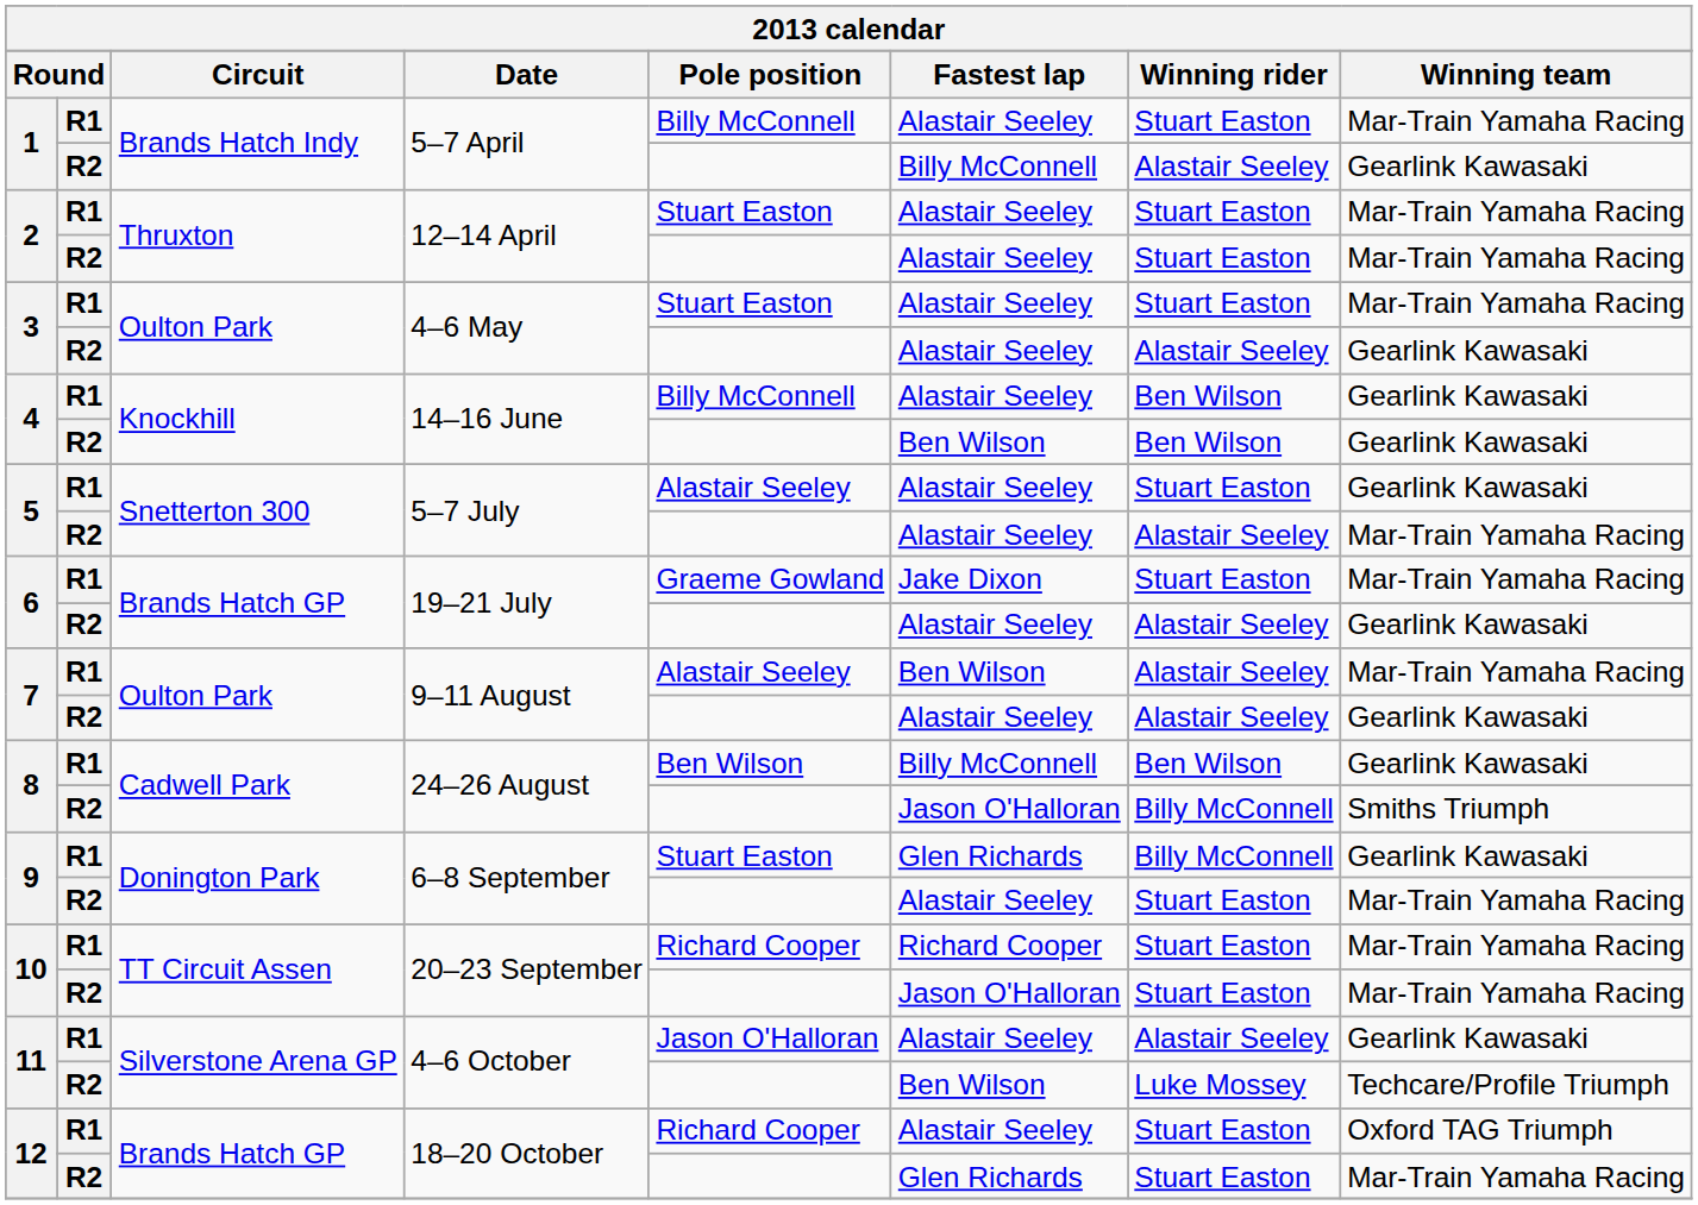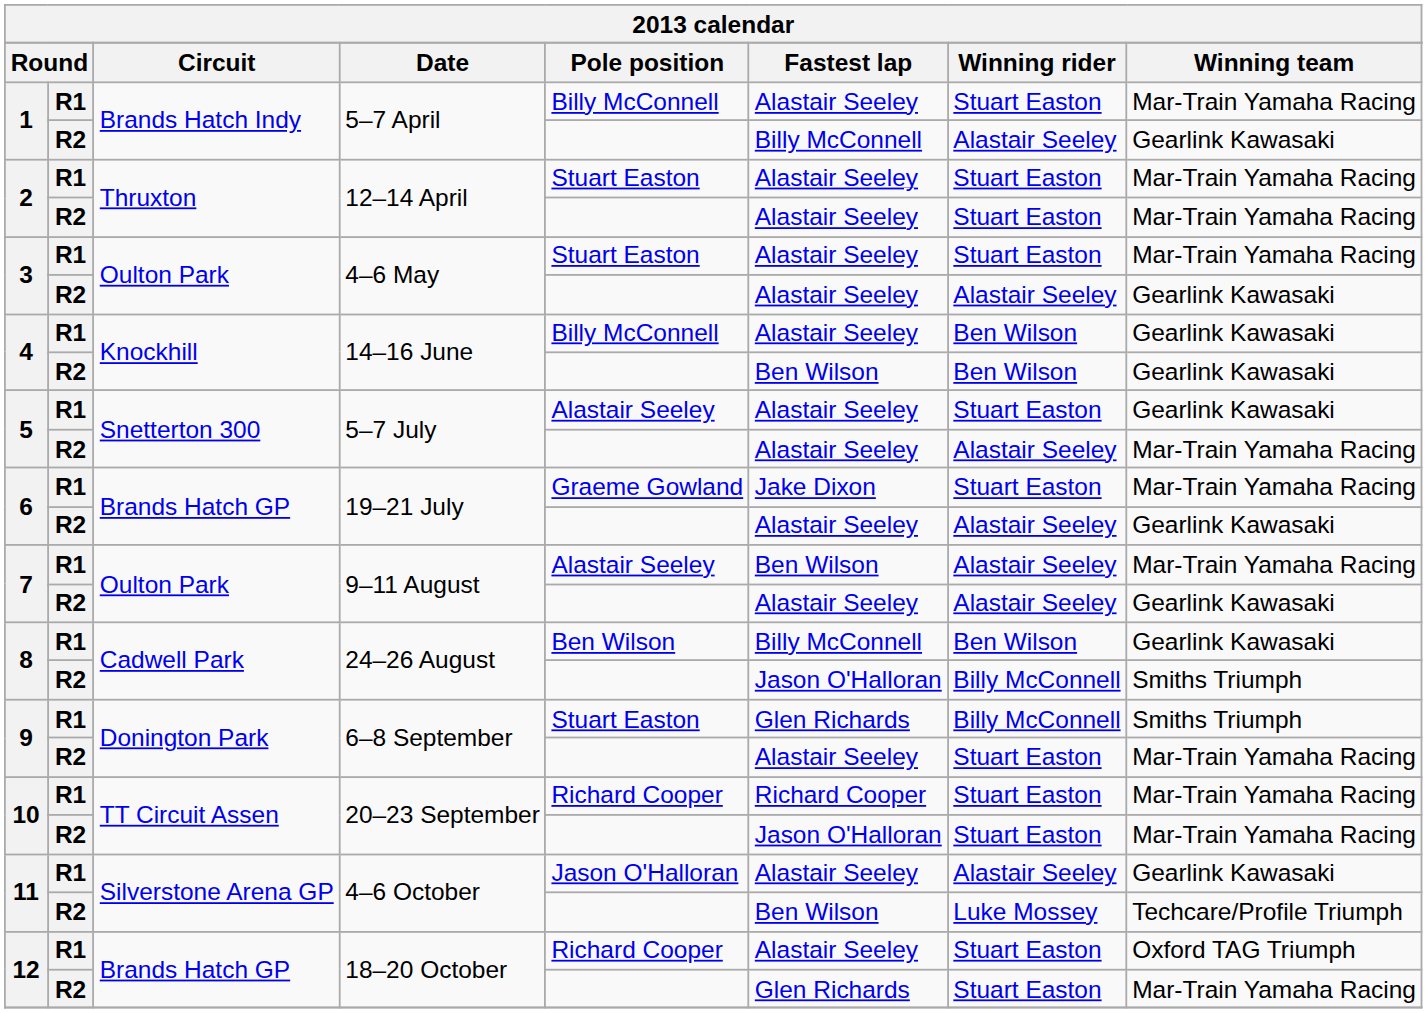 <table class="wikitable" style="font-size: 85%">
 <tr>
 <th colspan=8>2013 calendar</th>
 </tr>
 <tr>
 </tr>
 <tr>
 <th colspan=2>Round</th>
 <th>Circuit</th>
 <th>Date</th>
 <th>Pole position</th>
 <th>Fastest lap</th>
 <th>Winning rider</th>
 <th>Winning team</th>
 </tr>
 <tr>
 <th rowspan=2>1</th>
 <th>R1</th>
 <td rowspan=2> <a href='#'>Brands Hatch Indy</a></td>
 <td rowspan=2>5–7 April</td>
 <td> <a href='#'>Billy McConnell</a></td>
 <td> <a href='#'>Alastair Seeley</a></td>
 <td> <a href='#'>Stuart Easton</a></td>
 <td>Mar-Train Yamaha Racing</td>
 </tr>
 <tr>
 <th>R2</th>
 <td></td>
 <td> <a href='#'>Billy McConnell</a></td>
 <td> <a href='#'>Alastair Seeley</a></td>
 <td>Gearlink Kawasaki</td>
 </tr>
 <tr>
 <th rowspan=2>2</th>
 <th>R1</th>
 <td rowspan=2> <a href='#'>Thruxton</a></td>
 <td rowspan=2>12–14 April</td>
 <td> <a href='#'>Stuart Easton</a></td>
 <td> <a href='#'>Alastair Seeley</a></td>
 <td> <a href='#'>Stuart Easton</a></td>
 <td>Mar-Train Yamaha Racing</td>
 </tr>
 <tr>
 <th>R2</th>
 <td></td>
 <td> <a href='#'>Alastair Seeley</a></td>
 <td> <a href='#'>Stuart Easton</a></td>
 <td>Mar-Train Yamaha Racing</td>
 </tr>
 <tr>
 <th rowspan=2>3</th>
 <th>R1</th>
 <td rowspan=2> <a href='#'>Oulton Park</a></td>
 <td rowspan=2>4–6 May</td>
 <td> <a href='#'>Stuart Easton</a></td>
 <td> <a href='#'>Alastair Seeley</a></td>
 <td> <a href='#'>Stuart Easton</a></td>
 <td>Mar-Train Yamaha Racing</td>
 </tr>
 <tr>
 <th>R2</th>
 <td></td>
 <td> <a href='#'>Alastair Seeley</a></td>
 <td> <a href='#'>Alastair Seeley</a></td>
 <td>Gearlink Kawasaki</td>
 </tr>
 <tr>
 <th rowspan=2>4</th>
 <th>R1</th>
 <td rowspan=2> <a href='#'>Knockhill</a></td>
 <td rowspan=2>14–16 June</td>
 <td> <a href='#'>Billy McConnell</a></td>
 <td> <a href='#'>Alastair Seeley</a></td>
 <td> <a href='#'>Ben Wilson</a></td>
 <td>Gearlink Kawasaki</td>
 </tr>
 <tr>
 <th>R2</th>
 <td></td>
 <td> <a href='#'>Ben Wilson</a></td>
 <td> <a href='#'>Ben Wilson</a></td>
 <td>Gearlink Kawasaki</td>
 </tr>
 <tr>
 <th rowspan=2>5</th>
 <th>R1</th>
 <td rowspan=2> <a href='#'>Snetterton 300</a></td>
 <td rowspan=2>5–7 July</td>
 <td> <a href='#'>Alastair Seeley</a></td>
 <td> <a href='#'>Alastair Seeley</a></td>
 <td> <a href='#'>Stuart Easton</a></td>
 <td>Gearlink Kawasaki</td>
 </tr>
 <tr>
 <th>R2</th>
 <td></td>
 <td> <a href='#'>Alastair Seeley</a></td>
 <td> <a href='#'>Alastair Seeley</a></td>
 <td>Mar-Train Yamaha Racing</td>
 </tr>
 <tr>
 <th rowspan=2>6</th>
 <th>R1</th>
 <td rowspan=2> <a href='#'>Brands Hatch GP</a></td>
 <td rowspan=2>19–21 July</td>
 <td> <a href='#'>Graeme Gowland</a></td>
 <td> <a href='#'>Jake Dixon</a></td>
 <td> <a href='#'>Stuart Easton</a></td>
 <td>Mar-Train Yamaha Racing</td>
 </tr>
 <tr>
 <th>R2</th>
 <td></td>
 <td> <a href='#'>Alastair Seeley</a></td>
 <td> <a href='#'>Alastair Seeley</a></td>
 <td>Gearlink Kawasaki</td>
 </tr>
 <tr>
 <th rowspan=2>7</th>
 <th>R1</th>
 <td rowspan=2> <a href='#'>Oulton Park</a></td>
 <td rowspan=2>9–11 August</td>
 <td> <a href='#'>Alastair Seeley</a></td>
 <td> <a href='#'>Ben Wilson</a></td>
 <td> <a href='#'>Alastair Seeley</a></td>
 <td>Mar-Train Yamaha Racing</td>
 </tr>
 <tr>
 <th>R2</th>
 <td></td>
 <td> <a href='#'>Alastair Seeley</a></td>
 <td> <a href='#'>Alastair Seeley</a></td>
 <td>Gearlink Kawasaki</td>
 </tr>
 <tr>
 <th rowspan=2>8</th>
 <th>R1</th>
 <td rowspan=2> <a href='#'>Cadwell Park</a></td>
 <td rowspan=2>24–26 August</td>
 <td> <a href='#'>Ben Wilson</a></td>
 <td> <a href='#'>Billy McConnell</a></td>
 <td> <a href='#'>Ben Wilson</a></td>
 <td>Gearlink Kawasaki</td>
 </tr>
 <tr>
 <th>R2</th>
 <td></td>
 <td> <a href='#'>Jason O'Halloran</a></td>
 <td> <a href='#'>Billy McConnell</a></td>
 <td>Smiths Triumph</td>
 </tr>
 <tr>
 <th rowspan=2>9</th>
 <th>R1</th>
 <td rowspan=2> <a href='#'>Donington Park</a></td>
 <td rowspan=2>6–8 September</td>
 <td> <a href='#'>Stuart Easton</a></td>
 <td> <a href='#'>Glen Richards</a></td>
 <td> <a href='#'>Billy McConnell</a></td>
-<td>Gearlink Kawasaki</td>
+<td>Smiths Triumph</td>
 </tr>
 <tr>
 <th>R2</th>
 <td></td>
 <td> <a href='#'>Alastair Seeley</a></td>
 <td> <a href='#'>Stuart Easton</a></td>
 <td>Mar-Train Yamaha Racing</td>
 </tr>
 <tr>
 <th rowspan=2>10</th>
 <th>R1</th>
 <td rowspan=2> <a href='#'>TT Circuit Assen</a></td>
 <td rowspan=2>20–23 September</td>
 <td> <a href='#'>Richard Cooper</a></td>
 <td> <a href='#'>Richard Cooper</a></td>
 <td> <a href='#'>Stuart Easton</a></td>
 <td>Mar-Train Yamaha Racing</td>
 </tr>
 <tr>
 <th>R2</th>
 <td></td>
 <td> <a href='#'>Jason O'Halloran</a></td>
 <td> <a href='#'>Stuart Easton</a></td>
 <td>Mar-Train Yamaha Racing</td>
 </tr>
 <tr>
 <th rowspan=2>11</th>
 <th>R1</th>
 <td rowspan=2> <a href='#'>Silverstone Arena GP</a></td>
 <td rowspan=2>4–6 October</td>
 <td> <a href='#'>Jason O'Halloran</a></td>
 <td> <a href='#'>Alastair Seeley</a></td>
 <td> <a href='#'>Alastair Seeley</a></td>
 <td>Gearlink Kawasaki</td>
 </tr>
 <tr>
 <th>R2</th>
 <td></td>
 <td> <a href='#'>Ben Wilson</a></td>
 <td> <a href='#'>Luke Mossey</a></td>
 <td>Techcare/Profile Triumph</td>
 </tr>
 <tr>
 <th rowspan=2>12</th>
 <th>R1</th>
 <td rowspan=2> <a href='#'>Brands Hatch GP</a></td>
 <td rowspan=2>18–20 October</td>
 <td> <a href='#'>Richard Cooper</a></td>
 <td> <a href='#'>Alastair Seeley</a></td>
 <td> <a href='#'>Stuart Easton</a></td>
 <td>Oxford TAG Triumph</td>
 </tr>
 <tr>
 <th>R2</th>
 <td></td>
 <td> <a href='#'>Glen Richards</a></td>
 <td> <a href='#'>Stuart Easton</a></td>
 <td>Mar-Train Yamaha Racing</td>
 </tr>
 <tr>
 </tr>
 </table>
